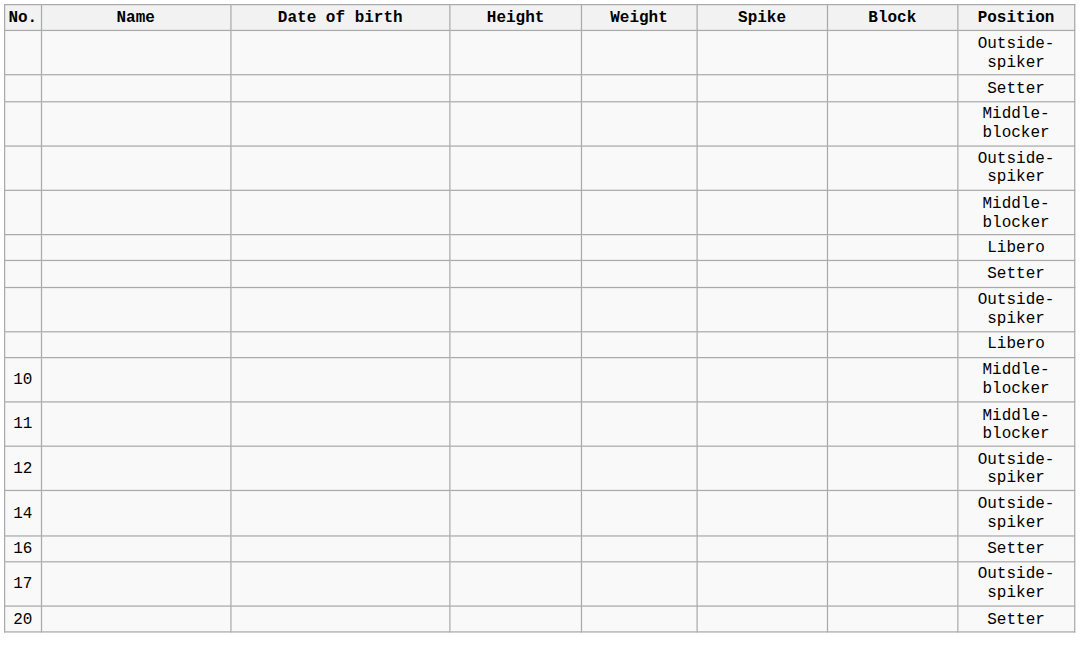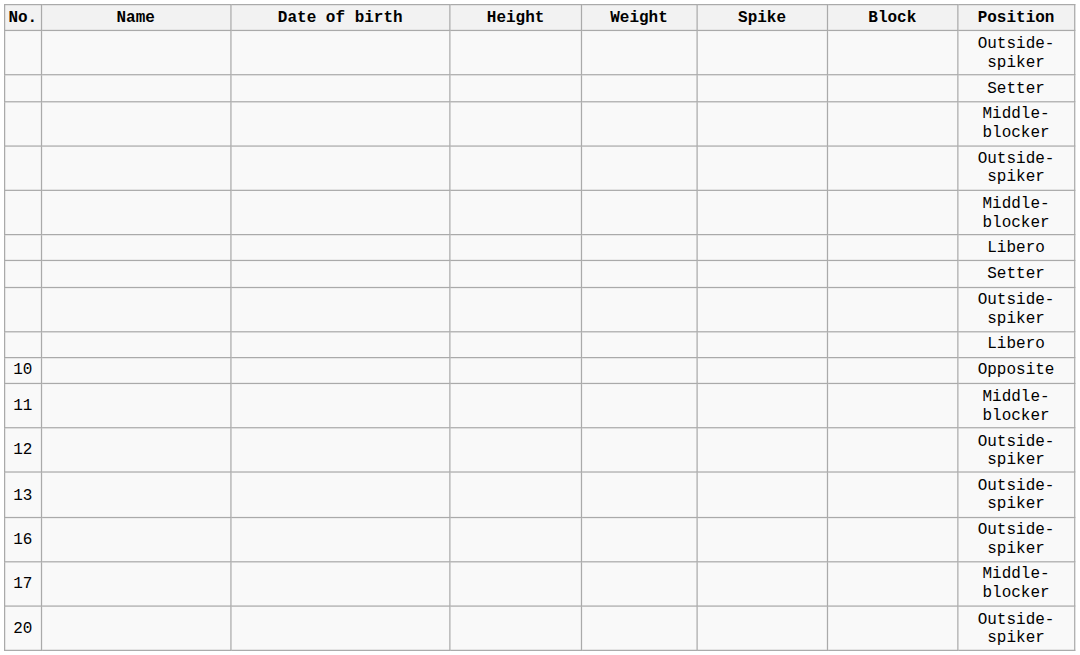 <table class="wikitable sortable" style="font-size:100%; text-align:center;">
 <tr>
 <th>No.</th>
 <th style="width:12em">Name</th>
 <th style="width:14em">Date of birth</th>
 <th style="width:8em">Height</th>
 <th style="width:7em">Weight</th>
 <th style="width:8em">Spike</th>
 <th style="width:8em">Block</th>
 <th style="width:7em">Position</th>
 </tr>
 <tr>
 <td></td>
 <td align=left> </td>
 <td align=right></td>
 <td></td>
 <td></td>
 <td></td>
 <td></td>
 <td>Outside-spiker</td>
 </tr>
 <tr>
 <td></td>
 <td align=left> </td>
 <td align=right></td>
 <td></td>
 <td></td>
 <td></td>
 <td></td>
 <td>Setter</td>
 </tr>
 <tr>
 <td></td>
 <td align=left> </td>
 <td align=right></td>
 <td></td>
 <td></td>
 <td></td>
 <td></td>
 <td>Middle-blocker</td>
 </tr>
 <tr>
 <td></td>
 <td align=left> </td>
 <td align=right></td>
 <td></td>
 <td></td>
 <td></td>
 <td></td>
 <td>Outside-spiker</td>
 </tr>
 <tr>
 <td></td>
 <td align=left> </td>
 <td align=right></td>
 <td></td>
 <td></td>
 <td></td>
 <td></td>
 <td>Middle-blocker</td>
 </tr>
 <tr>
 <td></td>
 <td align=left> </td>
 <td align=right></td>
 <td></td>
 <td></td>
 <td></td>
 <td></td>
 <td>Libero</td>
 </tr>
 <tr>
 <td></td>
 <td align=left> </td>
 <td align=right></td>
 <td></td>
 <td></td>
 <td></td>
 <td></td>
 <td>Setter</td>
 </tr>
 <tr>
 <td></td>
 <td align=left> </td>
 <td align=right></td>
 <td></td>
 <td></td>
 <td></td>
 <td></td>
 <td>Outside-spiker</td>
 </tr>
 <tr>
 <td></td>
 <td align=left> </td>
 <td align=right></td>
 <td></td>
 <td></td>
 <td></td>
 <td></td>
 <td>Libero</td>
 </tr>
 <tr>
 <td>10</td>
 <td align=left> </td>
 <td align=right></td>
 <td></td>
 <td></td>
 <td></td>
 <td></td>
-<td>Middle-blocker</td>
+<td>Opposite</td>
 </tr>
 <tr>
 <td>11</td>
 <td align=left> </td>
 <td align=right></td>
 <td></td>
 <td></td>
 <td></td>
 <td></td>
 <td>Middle-blocker</td>
 </tr>
 <tr>
 <td>12</td>
 <td align=left> </td>
 <td align=right></td>
 <td></td>
 <td></td>
 <td></td>
 <td></td>
 <td>Outside-spiker</td>
 </tr>
 <tr>
-<td>14</td>
+<td>13</td>
 <td align=left> </td>
 <td align=right></td>
 <td></td>
 <td></td>
 <td></td>
 <td></td>
 <td>Outside-spiker</td>
 </tr>
 <tr>
 <td>16</td>
 <td align=left> </td>
 <td align=right></td>
 <td></td>
 <td></td>
 <td></td>
 <td></td>
-<td>Setter</td>
+<td>Outside-spiker</td>
 </tr>
 <tr>
 <td>17</td>
 <td align=left> </td>
 <td align=right></td>
 <td></td>
 <td></td>
 <td></td>
 <td></td>
-<td>Outside-spiker</td>
+<td>Middle-blocker</td>
 </tr>
 <tr>
 <td>20</td>
 <td align=left> </td>
 <td align=right></td>
 <td></td>
 <td></td>
 <td></td>
 <td></td>
-<td>Setter</td>
+<td>Outside-spiker</td>
 </tr>
 </table>
